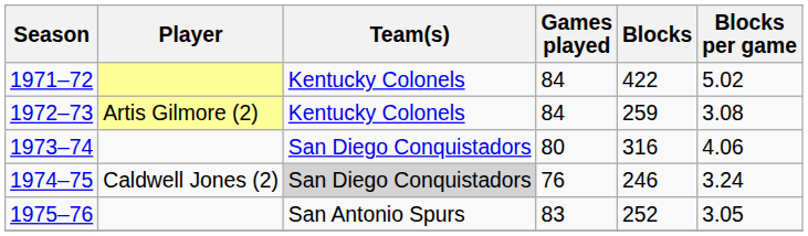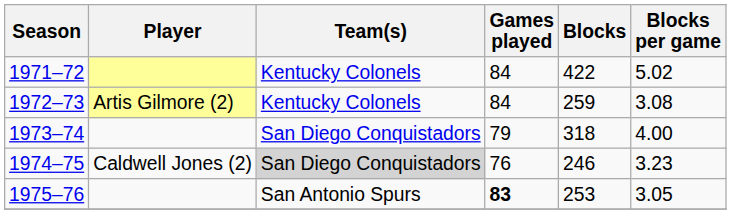 <table class="wikitable sortable" style="font-size:95%;">
 <tr>
 <th>Season</th>
 <th>Player</th>
 <th>Team(s)</th>
 <th>Games<br>played</th>
 <th>Blocks</th>
 <th>Blocks<br>per game</th>
 </tr>
 <tr>
 <td><a href='#'>1971–72</a></td>
 <td style=background-color:#FFFF99></td>
 <td><a href='#'>Kentucky Colonels</a></td>
 <td>84</td>
 <td>422</td>
 <td>5.02</td>
 </tr>
 <tr>
 <td><a href='#'>1972–73</a></td>
 <td style=background-color:#FFFF99>Artis Gilmore (2)</td>
 <td><a href='#'>Kentucky Colonels</a></td>
 <td>84</td>
 <td>259</td>
 <td>3.08</td>
 </tr>
 <tr>
 <td><a href='#'>1973–74</a></td>
 <td></td>
 <td><a href='#'>San Diego Conquistadors</a></td>
-<td>80</td>
-<td>316</td>
-<td>4.06</td>
+<td>79</td>
+<td>318</td>
+<td>4.00</td>
 </tr>
 <tr>
 <td><a href='#'>1974–75</a></td>
 <td>Caldwell Jones (2)</td>
 <td style="background: lightgrey;">San Diego Conquistadors</td>
 <td>76</td>
 <td>246</td>
-<td>3.24</td>
+<td>3.23</td>
 </tr>
 <tr>
 <td><a href='#'>1975–76</a></td>
 <td></td>
 <td>San Antonio Spurs</td>
-<td>83</td>
-<td>252</td>
+<td><strong>83</strong></td>
+<td>253</td>
 <td>3.05</td>
 </tr>
 <tr>
 </tr>
 </table>
